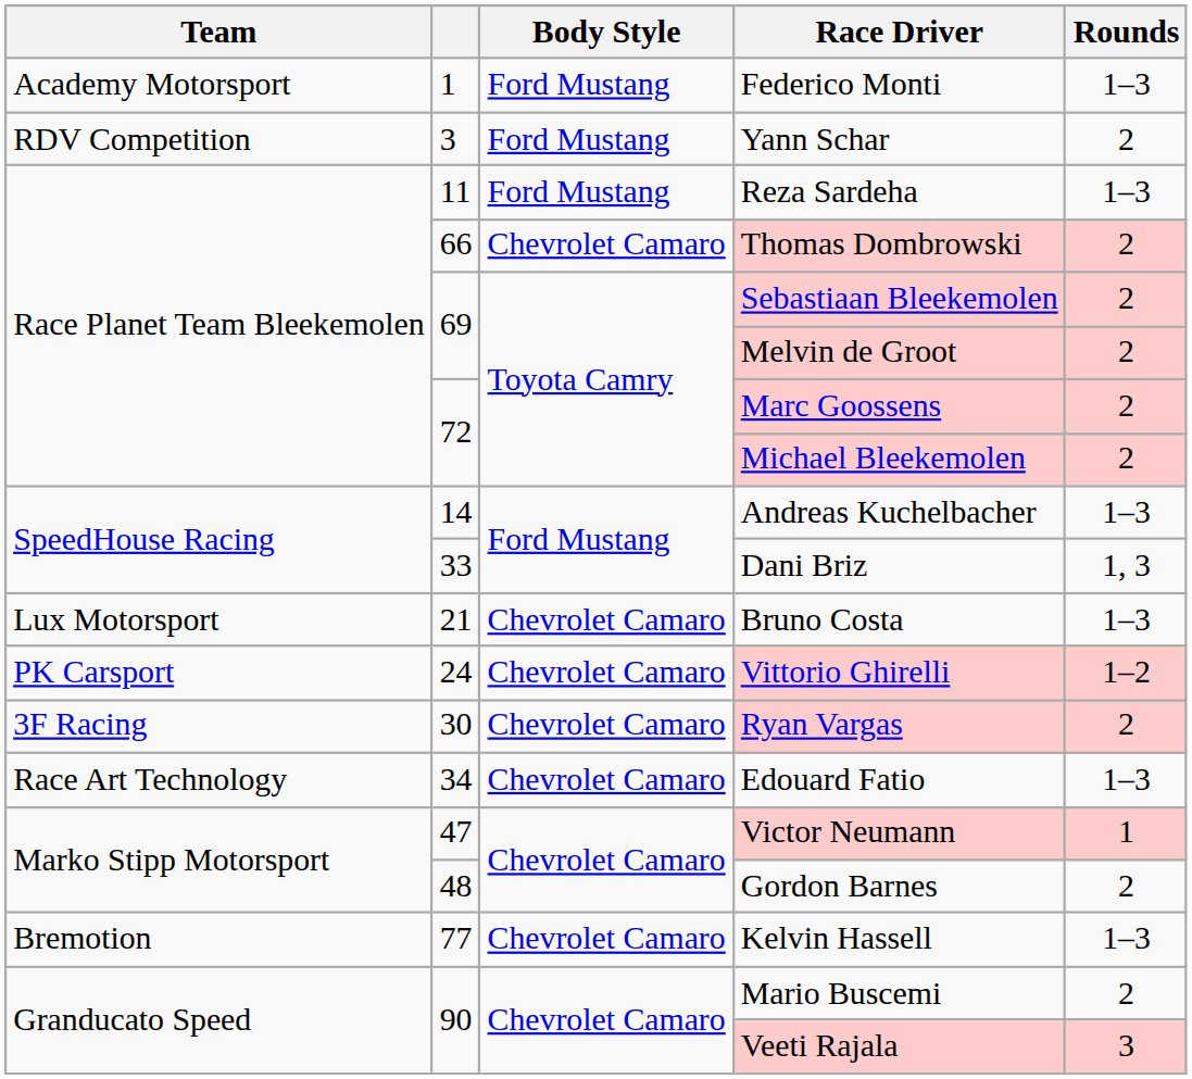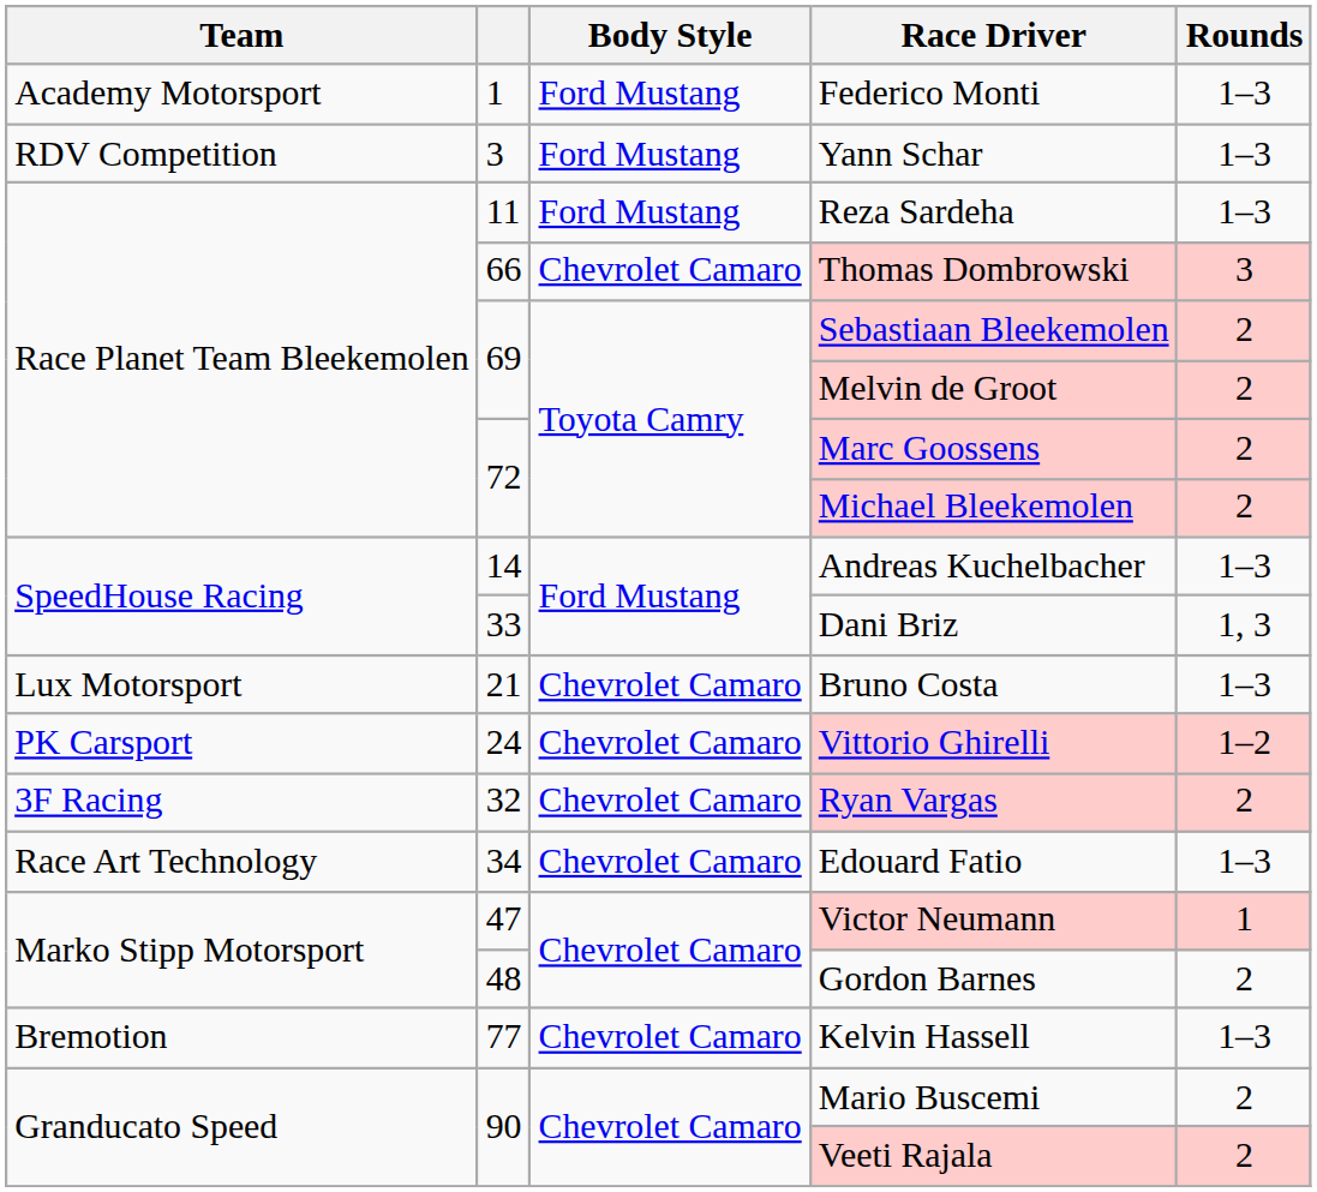 <table class="wikitable" style="font-size: 85%">
 <tr>
 <th>Team</th>
 <th></th>
 <th>Body Style</th>
 <th>Race Driver</th>
 <th>Rounds</th>
 </tr>
 <tr>
 <td nowrap> Academy Motorsport</td>
 <td>1</td>
 <td nowrap><a href='#'>Ford Mustang</a></td>
 <td nowrap> Federico Monti</td>
 <td align="center">1–3</td>
 </tr>
 <tr>
 <td nowrap> RDV Competition</td>
 <td>3</td>
 <td nowrap><a href='#'>Ford Mustang</a></td>
 <td nowrap> Yann Schar</td>
-<td align="center">2</td>
+<td align="center">1–3</td>
 </tr>
 <tr>
 <td rowspan=6 nowrap> Race Planet Team Bleekemolen</td>
 <td>11</td>
 <td nowrap><a href='#'>Ford Mustang</a></td>
 <td nowrap> Reza Sardeha</td>
 <td align="center">1–3</td>
 </tr>
 <tr>
 <td>66</td>
 <td nowrap><a href='#'>Chevrolet Camaro</a></td>
 <td nowrap style="background:#ffcccc;"> Thomas Dombrowski</td>
-<td align="center" style="background:#ffcccc;">2</td>
+<td style="background:#ffcccc;" align="center">3</td>
 </tr>
 <tr>
 <td rowspan=2>69</td>
 <td rowspan=4 nowrap><a href='#'>Toyota Camry</a></td>
 <td nowrap style="background:#ffcccc;"> <a href='#'>Sebastiaan Bleekemolen</a></td>
 <td align="center" style="background:#ffcccc;">2</td>
 </tr>
 <tr>
 <td nowrap style="background:#ffcccc;"> Melvin de Groot</td>
 <td align="center" style="background:#ffcccc;">2</td>
 </tr>
 <tr>
 <td rowspan=2>72</td>
 <td nowrap style="background:#ffcccc;"> <a href='#'>Marc Goossens</a></td>
 <td align="center" style="background:#ffcccc;">2</td>
 </tr>
 <tr>
 <td nowrap style="background:#ffcccc;"> <a href='#'>Michael Bleekemolen</a></td>
 <td align="center" style="background:#ffcccc;">2</td>
 </tr>
 <tr>
 <td rowspan=2 nowrap> <a href='#'>SpeedHouse Racing</a></td>
 <td>14</td>
 <td rowspan=2 nowrap><a href='#'>Ford Mustang</a></td>
 <td nowrap> Andreas Kuchelbacher</td>
 <td align="center">1–3</td>
 </tr>
 <tr>
 <td>33</td>
 <td nowrap> Dani Briz</td>
 <td align="center">1, 3</td>
 </tr>
 <tr>
 <td nowrap> Lux Motorsport</td>
 <td>21</td>
 <td nowrap><a href='#'>Chevrolet Camaro</a></td>
 <td nowrap> Bruno Costa</td>
 <td align="center">1–3</td>
 </tr>
 <tr>
 <td nowrap> <a href='#'>PK Carsport</a></td>
 <td>24</td>
 <td nowrap><a href='#'>Chevrolet Camaro</a></td>
 <td nowrap style="background:#ffcccc;"> <a href='#'>Vittorio Ghirelli</a></td>
 <td align="center" style="background:#ffcccc;">1–2</td>
 </tr>
 <tr>
 <td nowrap> <a href='#'>3F Racing</a></td>
-<td>30</td>
+<td>32</td>
 <td nowrap><a href='#'>Chevrolet Camaro</a></td>
 <td nowrap style="background:#ffcccc;"> <a href='#'>Ryan Vargas</a></td>
 <td align="center" style="background:#ffcccc;">2</td>
 </tr>
 <tr>
 <td nowrap> Race Art Technology</td>
 <td>34</td>
 <td nowrap><a href='#'>Chevrolet Camaro</a></td>
 <td nowrap> Edouard Fatio</td>
 <td align="center">1–3</td>
 </tr>
 <tr>
 <td rowspan=2 nowrap> Marko Stipp Motorsport</td>
 <td>47</td>
 <td rowspan=2 nowrap><a href='#'>Chevrolet Camaro</a></td>
 <td nowrap style="background:#ffcccc;"> Victor Neumann</td>
 <td align="center" style="background:#ffcccc;">1</td>
 </tr>
 <tr>
 <td>48</td>
 <td nowrap> Gordon Barnes</td>
 <td align="center">2</td>
 </tr>
 <tr>
 <td nowrap> Bremotion</td>
 <td>77</td>
 <td nowrap><a href='#'>Chevrolet Camaro</a></td>
 <td nowrap> Kelvin Hassell</td>
 <td align="center">1–3</td>
 </tr>
 <tr>
 <td rowspan=2 nowrap> Granducato Speed</td>
 <td rowspan=2>90</td>
 <td rowspan=2 nowrap><a href='#'>Chevrolet Camaro</a></td>
 <td nowrap> Mario Buscemi</td>
 <td align="center">2</td>
 </tr>
 <tr>
 <td nowrap style="background:#ffcccc;"> Veeti Rajala</td>
-<td style="background:#ffcccc;" align="center">3</td>
+<td align="center" style="background:#ffcccc;">2</td>
 </tr>
 <tr>
 </tr>
 </table>
